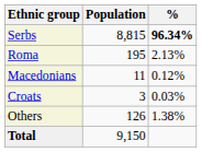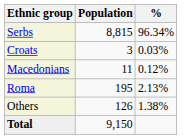 <table class="wikitable">
 <tr>
 <th>Ethnic group</th>
 <th>Population</th>
 <th>%</th>
 </tr>
 <tr>
 <td style="background:#F5F5DC;"><a href='#'>Serbs</a></td>
 <td align="right">8,815</td>
-<td><strong>96.34%</strong></td>
+<td>96.34%</td>
 </tr>
 <tr>
-<td style="background:#F5F5DC;"><a href='#'>Roma</a></td>
-<td align="right">195</td>
-<td>2.13%</td>
+<td style="background:#F5F5DC;"><a href='#'>Croats</a></td>
+<td align="right">3</td>
+<td>0.03%</td>
 </tr>
 <tr>
 <td style="background:#F5F5DC;"><a href='#'>Macedonians</a></td>
 <td align="right">11</td>
 <td>0.12%</td>
 </tr>
 <tr>
-<td style="background:#F5F5DC;"><a href='#'>Croats</a></td>
-<td align="right">3</td>
-<td>0.03%</td>
+<td style="background:#F5F5DC;"><a href='#'>Roma</a></td>
+<td align="right">195</td>
+<td>2.13%</td>
 </tr>
 <tr>
 <td style="background:#F5F5DC;">Others</td>
 <td align="right">126</td>
 <td>1.38%</td>
 </tr>
 <tr>
 <td style="background:#F0F0F0;"><strong>Total</strong></td>
 <td align="right">9,150</td>
 <td></td>
 </tr>
 </table>
